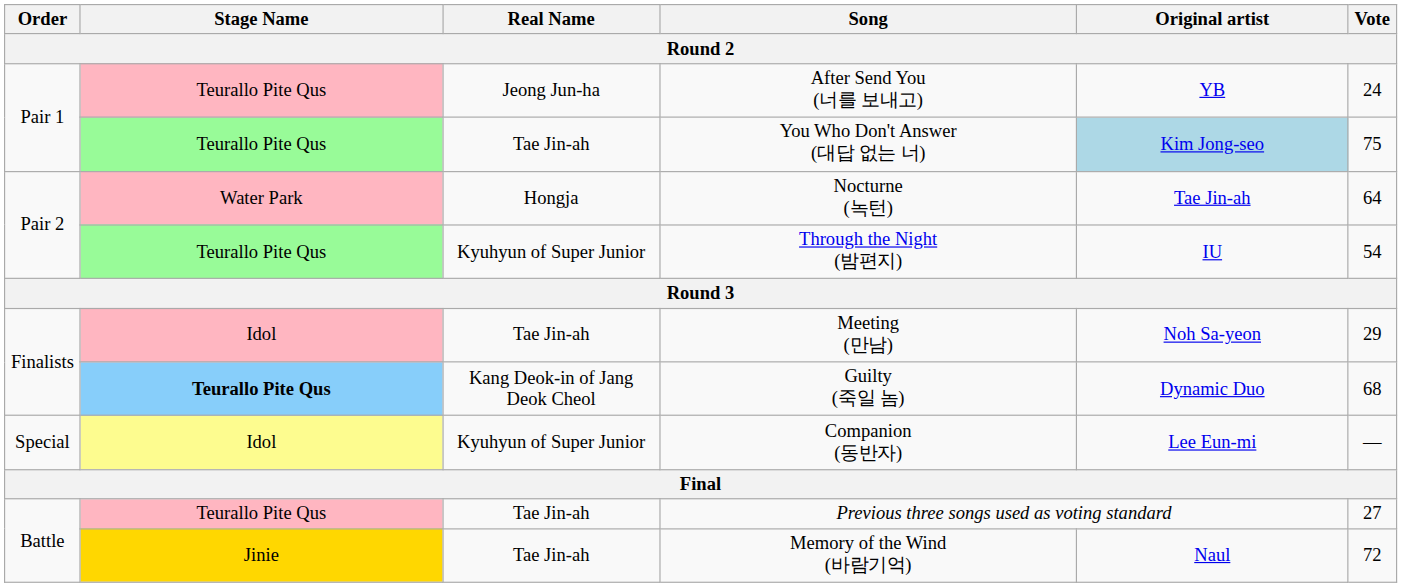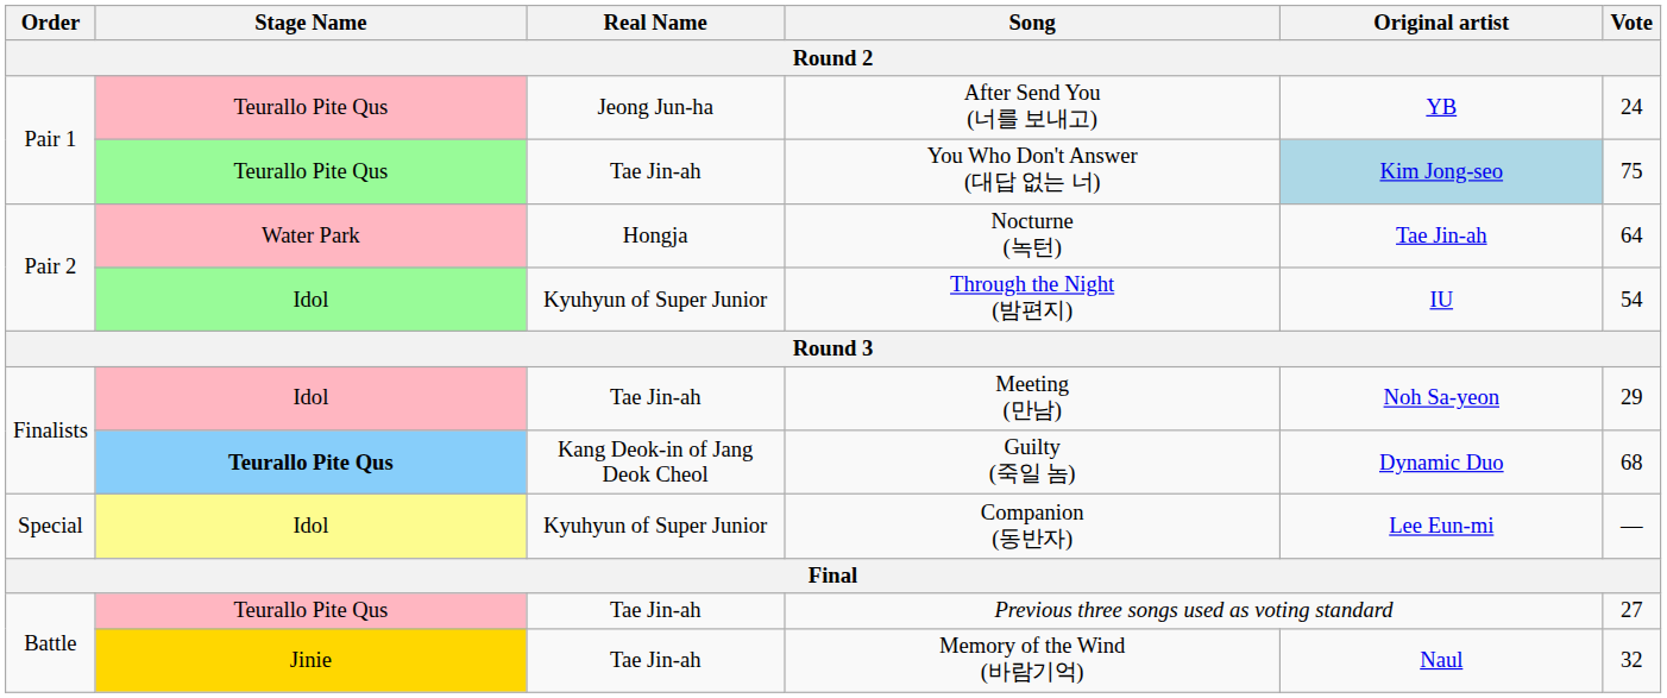 <table class="wikitable" style="text-align:center; width:95%;">
 <tr>
 <th style="width:1%;">Order</th>
 <th style="width:20%;">Stage Name</th>
 <th style="width:12%;">Real Name</th>
 <th style="width:23%;">Song</th>
 <th style="width:15%;">Original artist</th>
 <th style="width:1%;">Vote</th>
 </tr>
 <tr>
 <th colspan=6>Round 2</th>
 </tr>
 <tr>
 <td rowspan=2>Pair 1</td>
 <td bgcolor="lightpink">Teurallo Pite Qus</td>
 <td>Jeong Jun-ha</td>
 <td>After Send You<br>(너를 보내고)</td>
 <td><a href='#'>YB</a></td>
 <td>24</td>
 </tr>
 <tr>
 <td bgcolor="palegreen">Teurallo Pite Qus</td>
 <td>Tae Jin-ah</td>
 <td>You Who Don't Answer<br>(대답 없는 너)</td>
 <td style="background: lightblue;"><a href='#'>Kim Jong-seo</a></td>
 <td>75</td>
 </tr>
 <tr>
 <td rowspan=2>Pair 2</td>
 <td bgcolor="lightpink">Water Park</td>
 <td>Hongja</td>
 <td>Nocturne<br>(녹턴)</td>
 <td><a href='#'>Tae Jin-ah</a></td>
 <td>64</td>
 </tr>
 <tr>
-<td bgcolor="palegreen">Teurallo Pite Qus</td>
+<td bgcolor="palegreen">Idol</td>
 <td>Kyuhyun of Super Junior</td>
 <td><a href='#'>Through the Night</a><br>(밤편지)</td>
 <td><a href='#'>IU</a></td>
 <td>54</td>
 </tr>
 <tr>
 <th colspan=6>Round 3</th>
 </tr>
 <tr>
 <td rowspan=2>Finalists</td>
 <td bgcolor="lightpink">Idol</td>
 <td>Tae Jin-ah</td>
 <td>Meeting<br>(만남)</td>
 <td><a href='#'>Noh Sa-yeon</a></td>
 <td>29</td>
 </tr>
 <tr>
 <td bgcolor="lightskyblue"><strong>Teurallo Pite Qus</strong></td>
 <td>Kang Deok-in of Jang Deok Cheol</td>
 <td>Guilty<br>(죽일 놈)</td>
 <td><a href='#'>Dynamic Duo</a></td>
 <td>68</td>
 </tr>
 <tr>
 <td>Special</td>
 <td bgcolor="#FDFC8F">Idol</td>
 <td>Kyuhyun of Super Junior</td>
 <td>Companion<br>(동반자)</td>
 <td><a href='#'>Lee Eun-mi</a></td>
 <td>—</td>
 </tr>
 <tr>
 <th colspan=6>Final</th>
 </tr>
 <tr>
 <td rowspan=2>Battle</td>
 <td bgcolor="lightpink">Teurallo Pite Qus</td>
 <td>Tae Jin-ah</td>
 <td colspan=2><em>Previous three songs used as voting standard</em></td>
 <td>27</td>
 </tr>
 <tr>
 <td bgcolor="gold">Jinie</td>
 <td>Tae Jin-ah</td>
 <td>Memory of the Wind<br>(바람기억)</td>
 <td><a href='#'>Naul</a></td>
-<td>72</td>
+<td>32</td>
 </tr>
 </table>
